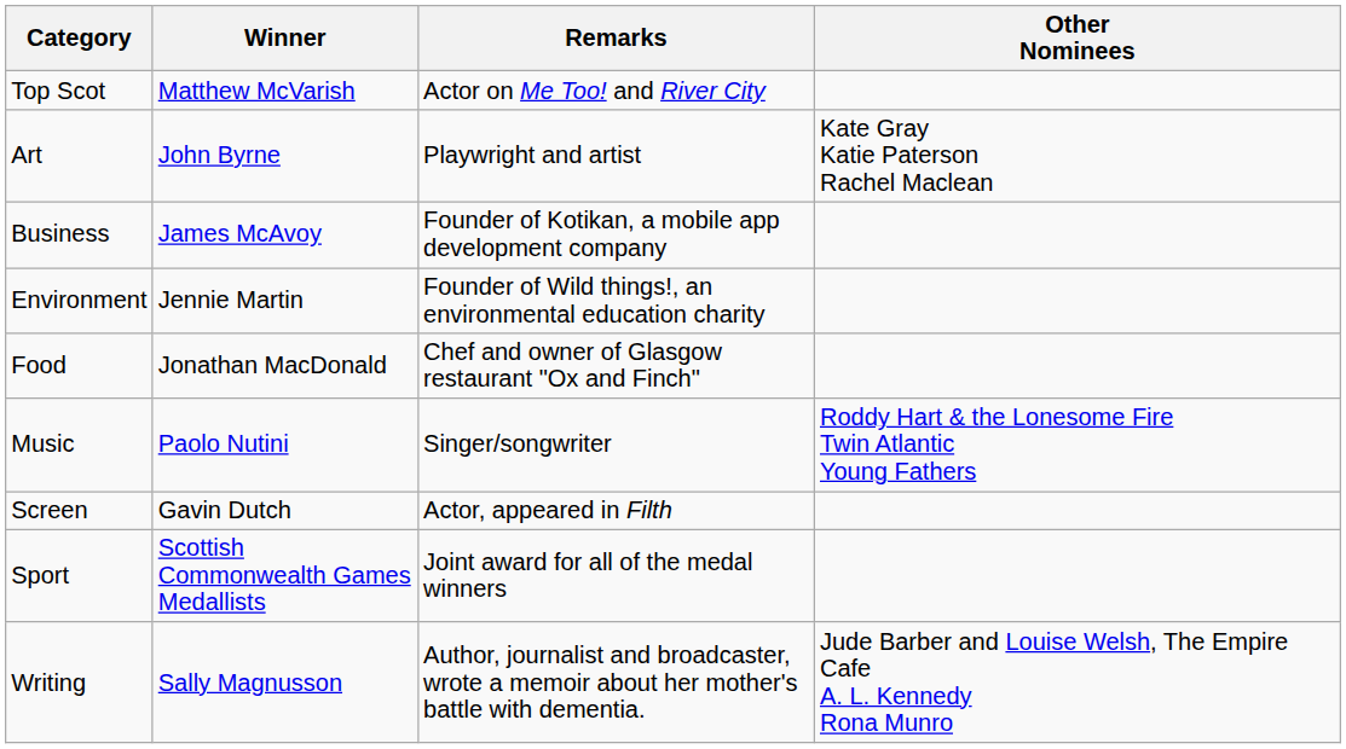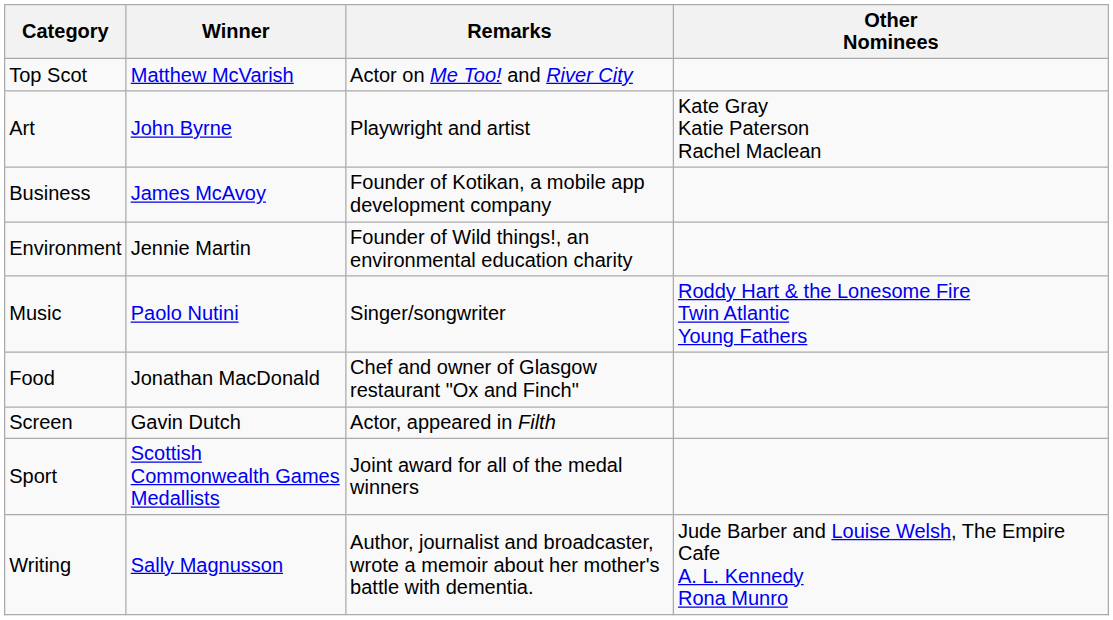 <table class="wikitable sortable" style="width:100%; height:100px;">
 <tr>
 <th style="width:10%;">Category</th>
 <th style="width:20%;">Winner</th>
 <th style="width:30%;">Remarks</th>
 <th style="width:40%;">Other<br>Nominees</th>
 </tr>
 <tr>
 <td>Top Scot</td>
 <td><a href='#'>Matthew McVarish</a></td>
 <td>Actor on <em><a href='#'>Me Too!</a></em> and <em><a href='#'>River City</a></em></td>
 <td></td>
 </tr>
 <tr>
 <td>Art</td>
 <td><a href='#'>John Byrne</a></td>
 <td>Playwright and artist</td>
 <td>Kate Gray<br>Katie Paterson<br>Rachel Maclean</td>
 </tr>
 <tr>
 <td>Business</td>
 <td><a href='#'>James McAvoy</a></td>
 <td>Founder of Kotikan, a mobile app development company</td>
 <td></td>
 </tr>
 <tr>
 <td>Environment</td>
 <td>Jennie Martin</td>
 <td>Founder of Wild things!, an environmental education charity</td>
 <td></td>
 </tr>
 <tr>
+<td>Music</td>
+<td><a href='#'>Paolo Nutini</a></td>
+<td>Singer/songwriter</td>
+<td><a href='#'>Roddy Hart & the Lonesome Fire</a><br><a href='#'>Twin Atlantic</a><br><a href='#'>Young Fathers</a></td>
+</tr>
+<tr>
 <td>Food</td>
 <td>Jonathan MacDonald</td>
 <td>Chef and owner of Glasgow restaurant "Ox and Finch"</td>
 <td></td>
-</tr>
-<tr>
-<td>Music</td>
-<td><a href='#'>Paolo Nutini</a></td>
-<td>Singer/songwriter</td>
-<td><a href='#'>Roddy Hart & the Lonesome Fire</a><br><a href='#'>Twin Atlantic</a><br><a href='#'>Young Fathers</a></td>
 </tr>
 <tr>
 <td>Screen</td>
 <td>Gavin Dutch</td>
 <td>Actor, appeared in <em>Filth</em></td>
 <td></td>
 </tr>
 <tr>
 <td>Sport</td>
 <td><a href='#'>Scottish Commonwealth Games Medallists</a></td>
 <td>Joint award for all of the medal winners</td>
 <td></td>
 </tr>
 <tr>
 <td>Writing</td>
 <td><a href='#'>Sally Magnusson</a></td>
 <td>Author, journalist and broadcaster, wrote a memoir about her mother's battle with dementia.</td>
 <td>Jude Barber and <a href='#'>Louise Welsh</a>, The Empire Cafe<br><a href='#'>A. L. Kennedy</a><br><a href='#'>Rona Munro</a></td>
 </tr>
 </table>
